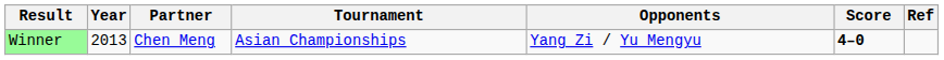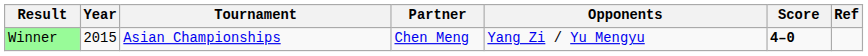 <table class="wikitable" style="font-size:small;">
 <tr>
 <th style="width: 60px;">Result</th>
 <th>Year</th>
+<th style="width: 230px;">Tournament</th>
 <th style="width: 75px;">Partner</th>
-<th style="width: 230px;">Tournament</th>
 <th style="width: 240px;">Opponents</th>
 <th style="width: 50px;">Score</th>
 <th>Ref</th>
 </tr>
 <tr>
 <td style="background: #98fb98;">Winner</td>
-<td>2013</td>
+<td>2015</td>
+<td><a href='#'>Asian Championships</a></td>
 <td><a href='#'>Chen Meng</a></td>
-<td><a href='#'>Asian Championships</a></td>
 <td> <a href='#'>Yang Zi</a> / <a href='#'>Yu Mengyu</a></td>
 <td><strong>4–0</strong></td>
 <td></td>
 </tr>
 </table>
